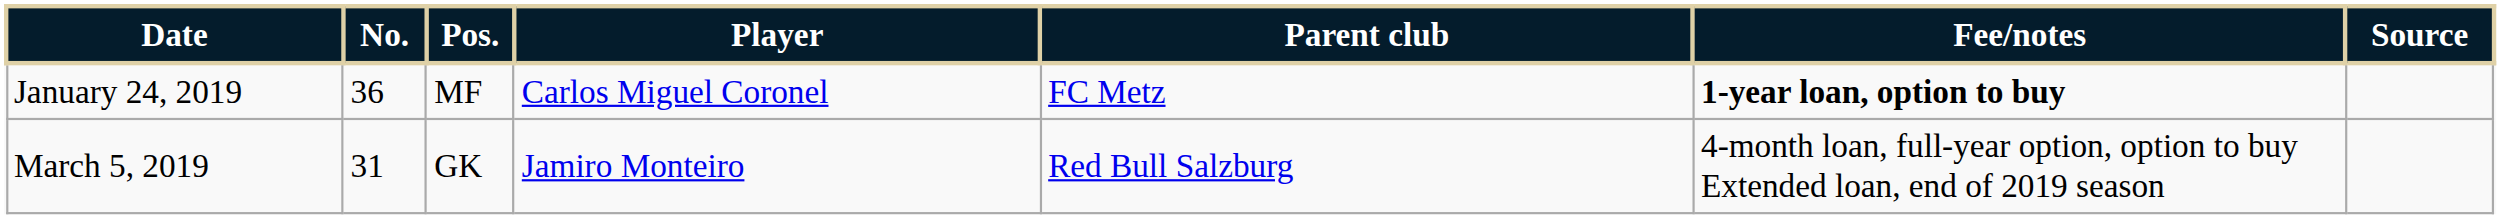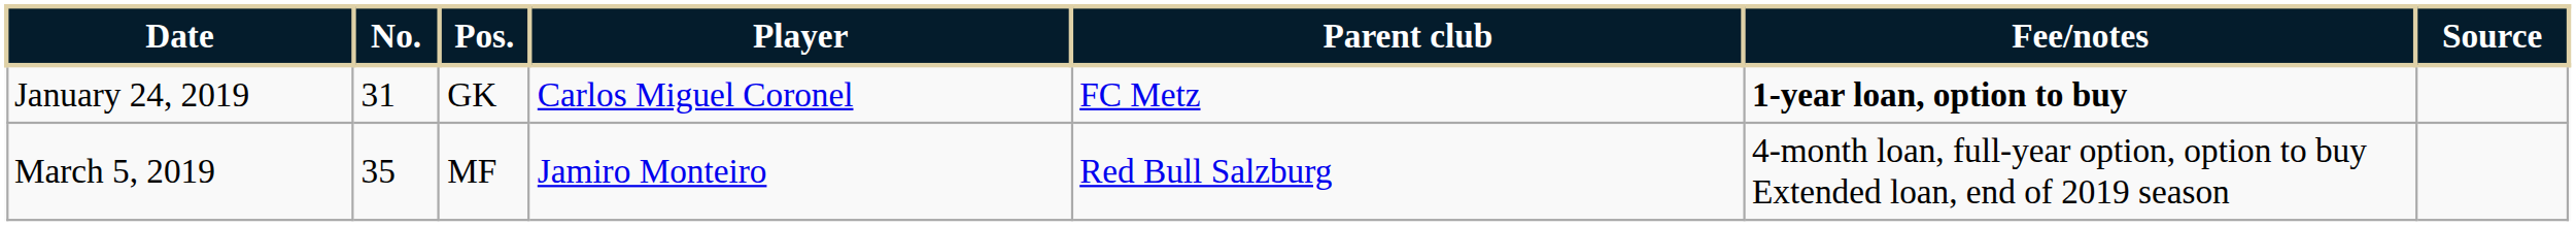 <table class="wikitable sortable" style="width:90%; text-align:center; font-size:95%; text-align:left;">
 <tr>
 <th style="background:#041C2C; color:#FFFFFF; border:2px solid #DFD1A7; width:125px;">Date</th>
 <th style="background:#041C2C; color:#FFFFFF; border:2px solid #DFD1A7; width:25px;">No.</th>
 <th style="background:#041C2C; color:#FFFFFF; border:2px solid #DFD1A7; width:25px;">Pos.</th>
 <th style="background:#041C2C; color:#FFFFFF; border:2px solid #DFD1A7; width:200px;">Player</th>
 <th style="background:#041C2C; color:#FFFFFF; border:2px solid #DFD1A7; width:250px;">Parent club</th>
 <th style="background:#041C2C; color:#FFFFFF; border:2px solid #DFD1A7; width:250px;">Fee/notes</th>
 <th style="background:#041C2C; color:#FFFFFF; border:2px solid #DFD1A7; width:50px;">Source</th>
 </tr>
 <tr>
 <td>January 24, 2019</td>
-<td>36</td>
-<td>MF</td>
+<td>31</td>
+<td>GK</td>
 <td> <a href='#'>Carlos Miguel Coronel</a></td>
 <td> <a href='#'>FC Metz</a></td>
 <td><strong>1-year loan, option to buy</strong></td>
 <td></td>
 </tr>
 <tr>
 <td>March 5, 2019</td>
-<td>31</td>
-<td>GK</td>
+<td>35</td>
+<td>MF</td>
 <td> <a href='#'>Jamiro Monteiro</a></td>
 <td> <a href='#'>Red Bull Salzburg</a></td>
 <td>4-month loan, full-year option, option to buy<br> Extended loan, end of 2019 season</td>
 <td></td>
 </tr>
 </table>
